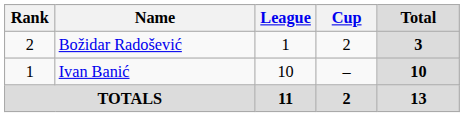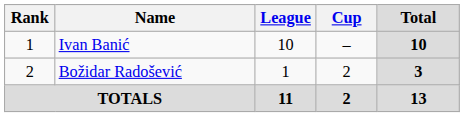 <table class="wikitable" style="font-size: 95%; text-align: center;">
 <tr>
 <th width=40>Rank</th>
 <th width=180>Name</th>
 <th width=50><a href='#'>League</a></th>
 <th width=50><a href='#'>Cup</a></th>
 <th width=70 style="background: #DCDCDC">Total</th>
 </tr>
 <tr>
+<td>1</td>
+<td style="text-align:left;"> <a href='#'>Ivan Banić</a></td>
+<td>10</td>
+<td>–</td>
+<th style="background: #DCDCDC">10</th>
+</tr>
+<tr>
 <td>2</td>
 <td style="text-align:left;"> <a href='#'>Božidar Radošević</a></td>
 <td>1</td>
 <td>2</td>
 <th style="background: #DCDCDC">3</th>
-</tr>
-<tr>
-<td>1</td>
-<td style="text-align:left;"> <a href='#'>Ivan Banić</a></td>
-<td>10</td>
-<td>–</td>
-<th style="background: #DCDCDC">10</th>
 </tr>
 <tr>
 <th colspan="2" align="center" style="background: #DCDCDC">TOTALS</th>
 <th style="background: #DCDCDC">11</th>
 <th style="background: #DCDCDC">2</th>
 <th style="background: #DCDCDC">13</th>
 </tr>
 </table>
